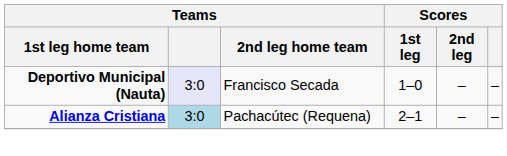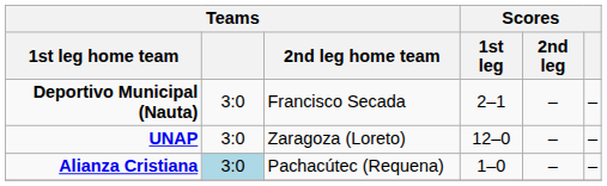 <table class="wikitable" style="text-align: center;">
 <tr>
 <th colspan=3>Teams</th>
 <th colspan=3>Scores</th>
 </tr>
 <tr>
 <th width="175">1st leg home team</th>
 <th width="50"></th>
 <th width="175">2nd leg home team</th>
 <th width="50">1st leg</th>
 <th width="50">2nd leg</th>
 <th></th>
 </tr>
 <tr>
 <td align=right><strong>Deportivo Municipal (Nauta)</strong></td>
-<td style="background: lavender;">3:0</td>
+<td>3:0</td>
 <td align=left>Francisco Secada</td>
-<td>1–0</td>
+<td>2–1</td>
+<td>–</td>
+<td>–</td>
+</tr>
+<tr>
+<td align=right><strong><a href='#'>UNAP</a> </strong></td>
+<td>3:0</td>
+<td align=left>Zaragoza (Loreto)</td>
+<td>12–0</td>
 <td>–</td>
 <td>–</td>
 </tr>
 <tr>
 <td align=right><strong><a href='#'>Alianza Cristiana</a></strong></td>
 <td style="background: lightblue;">3:0</td>
 <td align=left>Pachacútec (Requena)</td>
-<td>2–1</td>
+<td>1–0</td>
 <td>–</td>
 <td>–</td>
 </tr>
 <tr>
 </tr>
 </table>
